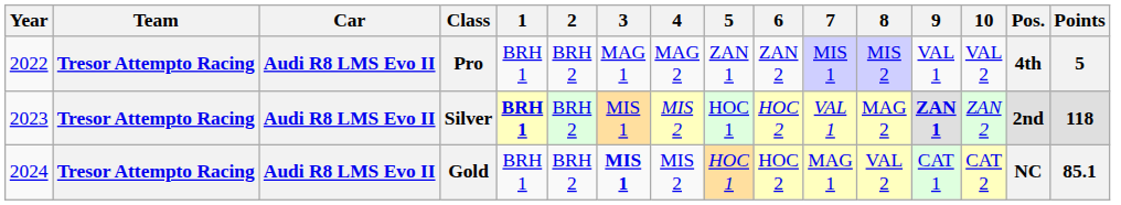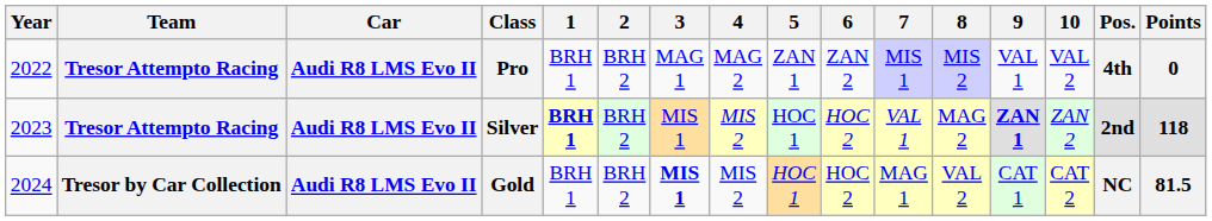 <table class="wikitable" border="1" style="text-align:center; font-size:85%;">
 <tr>
 <th>Year</th>
 <th>Team</th>
 <th>Car</th>
 <th>Class</th>
 <th>1</th>
 <th>2</th>
 <th>3</th>
 <th>4</th>
 <th>5</th>
 <th>6</th>
 <th>7</th>
 <th>8</th>
 <th>9</th>
 <th>10</th>
 <th>Pos.</th>
 <th>Points</th>
 </tr>
 <tr>
 <td><a href='#'>2022</a></td>
 <th nowrap><a href='#'>Tresor Attempto Racing</a></th>
 <th nowrap><a href='#'>Audi R8 LMS Evo II</a></th>
 <th>Pro</th>
 <td style="background:#;"><a href='#'>BRH<br>1</a></td>
 <td style="background:#;"><a href='#'>BRH<br>2</a></td>
 <td style="background:#;"><a href='#'>MAG<br>1</a></td>
 <td style="background:#;"><a href='#'>MAG<br>2</a></td>
 <td style="background:#;"><a href='#'>ZAN<br>1</a></td>
 <td style="background:#;"><a href='#'>ZAN<br>2</a></td>
 <td style="background:#CFCFFF;"><a href='#'>MIS<br>1</a><br></td>
 <td style="background:#CFCFFF;"><a href='#'>MIS<br>2</a><br></td>
 <td style="background:#;"><a href='#'>VAL<br>1</a></td>
 <td style="background:#;"><a href='#'>VAL<br>2</a></td>
 <th>4th</th>
-<th>5</th>
+<th>0</th>
 </tr>
 <tr>
 <td><a href='#'>2023</a></td>
 <th nowrap><a href='#'>Tresor Attempto Racing</a></th>
 <th nowrap><a href='#'>Audi R8 LMS Evo II</a></th>
 <th>Silver</th>
 <td style="background:#FFFFBF;"><strong><a href='#'>BRH<br>1</a></strong><br></td>
 <td style="background:#DFFFDF;"><a href='#'>BRH<br>2</a><br></td>
 <td style="background:#FFDF9F;"><a href='#'>MIS<br>1</a><br></td>
 <td style="background:#FFFFBF;"><em><a href='#'>MIS<br>2</a></em><br></td>
 <td style="background:#DFFFDF;"><a href='#'>HOC<br>1</a><br></td>
 <td style="background:#FFFFBF;"><em><a href='#'>HOC<br>2</a></em><br></td>
 <td style="background:#FFFFBF;"><em><a href='#'>VAL<br>1</a></em><br></td>
 <td style="background:#FFFFBF;"><a href='#'>MAG<br>2</a><br></td>
 <td style="background:#DFDFDF;"><strong><a href='#'>ZAN<br>1</a></strong><br></td>
 <td style="background:#DFFFDF;"><em><a href='#'>ZAN<br>2</a></em><br></td>
 <th style="background:#DFDFDF;">2nd</th>
 <th style="background:#DFDFDF;">118</th>
 </tr>
 <tr>
 <td><a href='#'>2024</a></td>
-<th nowrap><a href='#'>Tresor Attempto Racing</a></th>
+<th nowrap>Tresor by Car Collection</th>
 <th nowrap><a href='#'>Audi R8 LMS Evo II</a></th>
 <th>Gold</th>
 <td><a href='#'>BRH<br>1</a></td>
 <td><a href='#'>BRH<br>2</a></td>
 <td><strong><a href='#'>MIS<br>1</a></strong></td>
 <td><a href='#'>MIS<br>2</a></td>
 <td style="background:#FFDF9F;"><em><a href='#'>HOC<br>1</a></em><br></td>
 <td style="background:#FFFFBF;"><a href='#'>HOC<br>2</a><br></td>
 <td style="background:#FFFFBF;"><a href='#'>MAG<br>1</a><br></td>
 <td style="background:#FFFFBF;"><a href='#'>VAL<br>2</a><br></td>
 <td style="background:#DFFFDF;"><a href='#'>CAT<br>1</a><br></td>
 <td style="background:#FFFFBF;"><a href='#'>CAT<br>2</a><br></td>
 <th>NC</th>
-<th>85.1</th>
+<th>81.5</th>
 </tr>
 </table>
